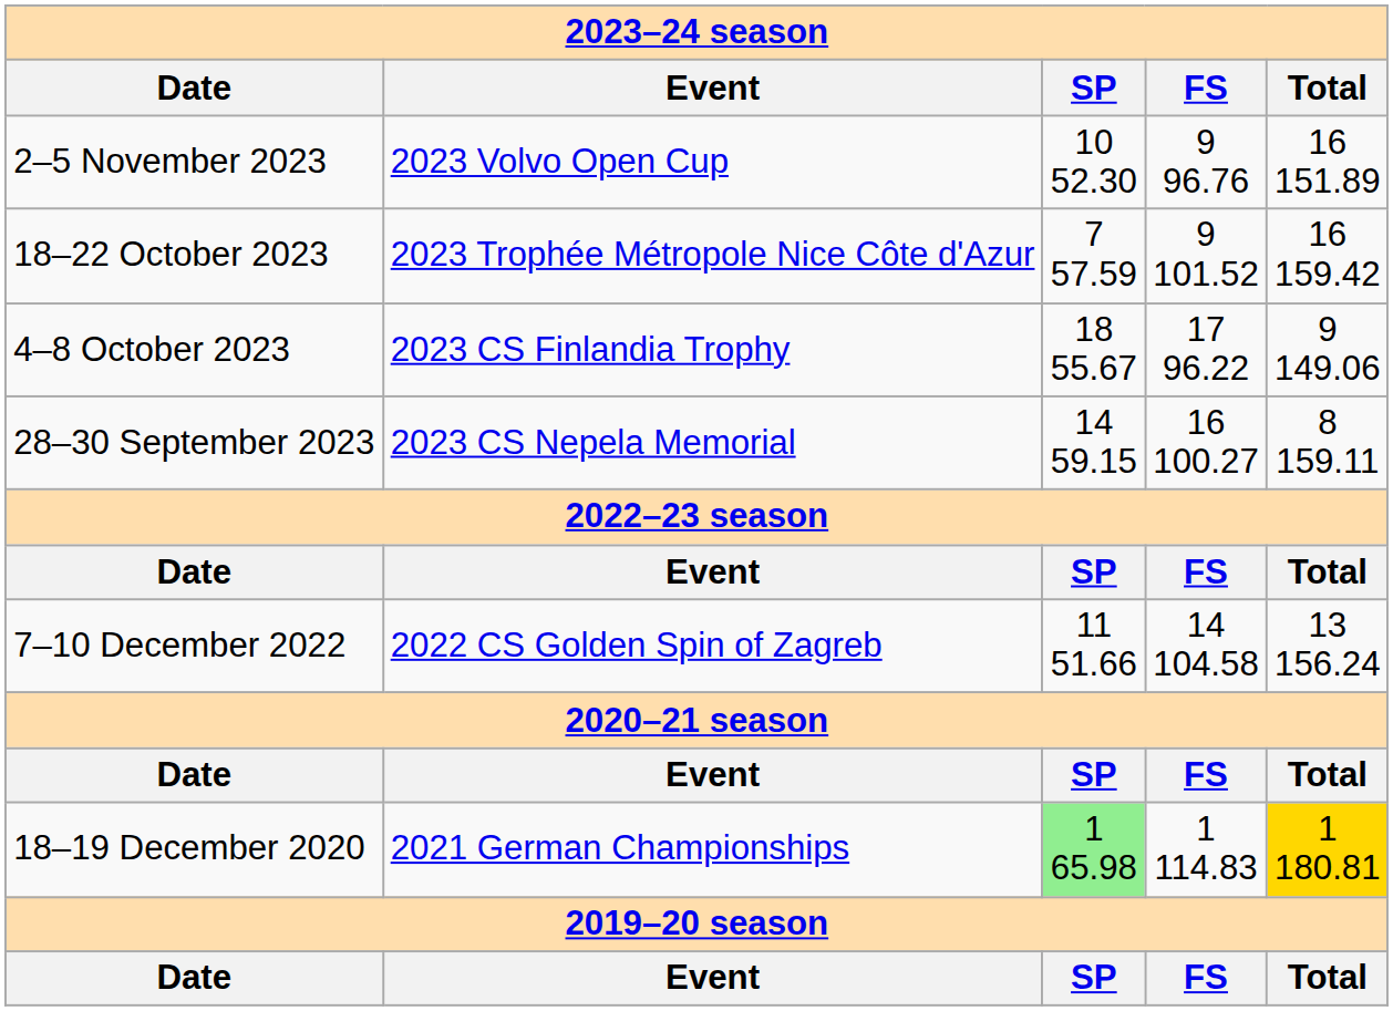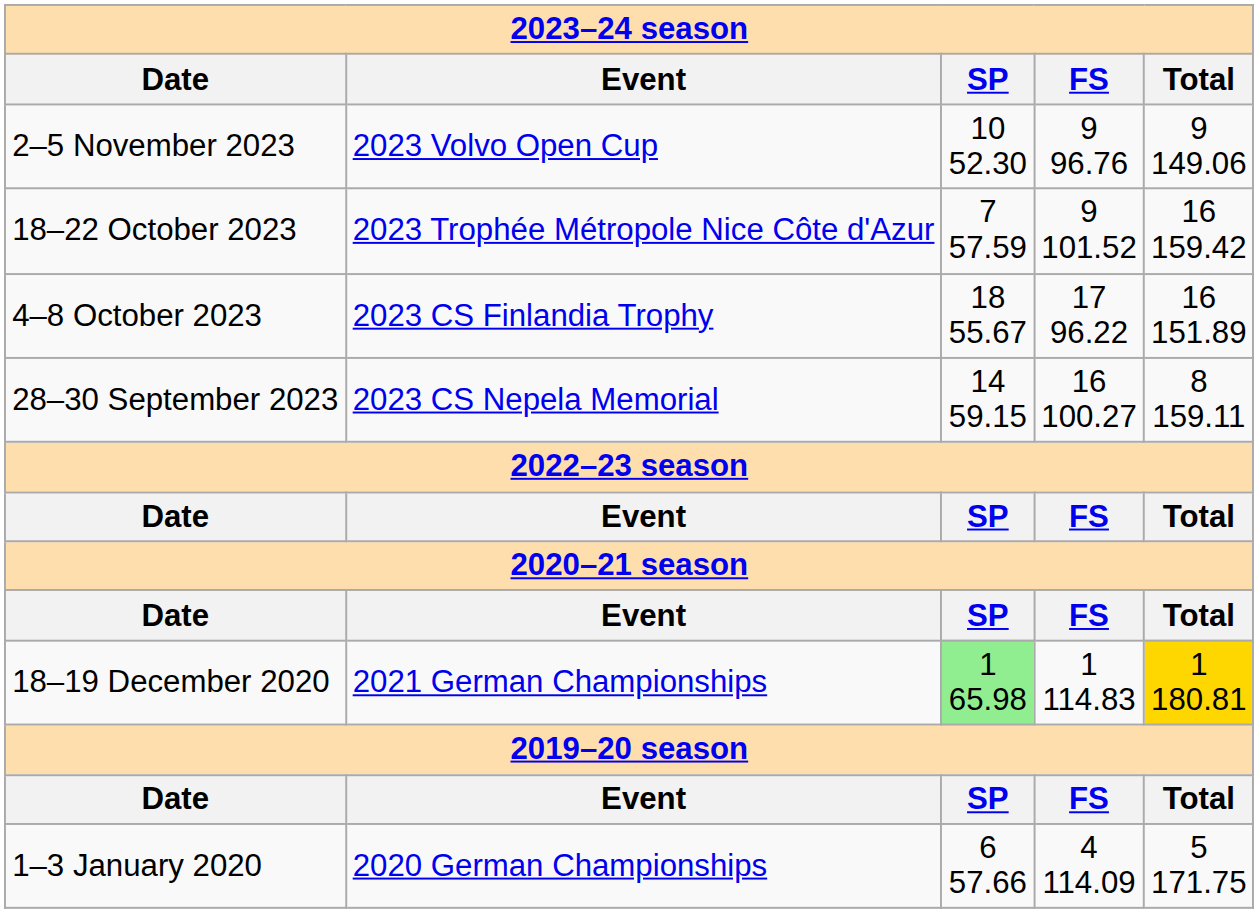 <table class="wikitable">
 <tr>
 <td colspan="5" style="background-color: #ffdead; " align="center"><a href='#'><strong>2023–24 season</strong></a></td>
 </tr>
 <tr>
 <th>Date</th>
 <th>Event</th>
 <th><a href='#'>SP</a></th>
 <th><a href='#'>FS</a></th>
 <th>Total</th>
 </tr>
 <tr>
 <td>2–5 November 2023</td>
 <td><a href='#'>2023 Volvo Open Cup</a></td>
 <td align=center>10 <br> 52.30</td>
 <td align=center>9 <br> 96.76</td>
-<td align=center>16 <br> 151.89</td>
+<td align=center>9 <br> 149.06</td>
 </tr>
 <tr>
 <td>18–22 October 2023</td>
 <td><a href='#'>2023 Trophée Métropole Nice Côte d'Azur</a></td>
 <td align=center>7 <br> 57.59</td>
 <td align=center>9 <br> 101.52</td>
 <td align=center>16 <br> 159.42</td>
 </tr>
 <tr>
 <td>4–8 October 2023</td>
 <td><a href='#'>2023 CS Finlandia Trophy</a></td>
 <td align=center>18 <br> 55.67</td>
 <td align=center>17 <br> 96.22</td>
-<td align=center>9 <br> 149.06</td>
+<td align=center>16 <br> 151.89</td>
 </tr>
 <tr>
 <td>28–30 September 2023</td>
 <td><a href='#'>2023 CS Nepela Memorial</a></td>
 <td align=center>14 <br> 59.15</td>
 <td align=center>16 <br> 100.27</td>
 <td align=center>8 <br> 159.11</td>
 </tr>
 <tr>
 <td colspan="5" style="background-color: #ffdead; " align="center"><a href='#'><strong>2022–23 season</strong></a></td>
 </tr>
 <tr>
 <th>Date</th>
 <th>Event</th>
 <th><a href='#'>SP</a></th>
 <th><a href='#'>FS</a></th>
 <th>Total</th>
-</tr>
-<tr>
-<td>7–10 December 2022</td>
-<td><a href='#'>2022 CS Golden Spin of Zagreb</a></td>
-<td align=center>11 <br> 51.66</td>
-<td align=center>14 <br> 104.58</td>
-<td align=center>13 <br> 156.24</td>
 </tr>
 <tr>
 <td colspan="5" style="background-color: #ffdead; " align="center"><a href='#'><strong>2020–21 season</strong></a></td>
 </tr>
 <tr>
 <th>Date</th>
 <th>Event</th>
 <th><a href='#'>SP</a></th>
 <th><a href='#'>FS</a></th>
 <th>Total</th>
 </tr>
 <tr>
 <td>18–19 December 2020</td>
 <td><a href='#'>2021 German Championships</a></td>
 <td align=center style="background: lightgreen;">1 <br> 65.98</td>
 <td align=center>1 <br> 114.83</td>
 <td align=center bgcolor=gold>1 <br> 180.81</td>
 </tr>
 <tr>
 <td colspan="5" style="background-color: #ffdead; " align="center"><a href='#'><strong>2019–20 season</strong></a></td>
 </tr>
 <tr>
 <th>Date</th>
 <th>Event</th>
 <th><a href='#'>SP</a></th>
 <th><a href='#'>FS</a></th>
 <th>Total</th>
 </tr>
+<tr>
+<td>1–3 January 2020</td>
+<td><a href='#'>2020 German Championships</a></td>
+<td align=center>6 <br> 57.66</td>
+<td align=center>4 <br> 114.09</td>
+<td align=center>5 <br> 171.75</td>
+</tr>
 </table>
